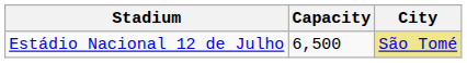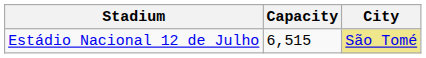 <table class="wikitable sortable">
 <tr>
 <th>Stadium</th>
 <th>Capacity</th>
 <th>City</th>
 </tr>
 <tr>
 <td><a href='#'>Estádio Nacional 12 de Julho</a></td>
-<td>6,500</td>
+<td>6,515</td>
 <td style="background: khaki;"><a href='#'>São Tomé</a></td>
 </tr>
 </table>
